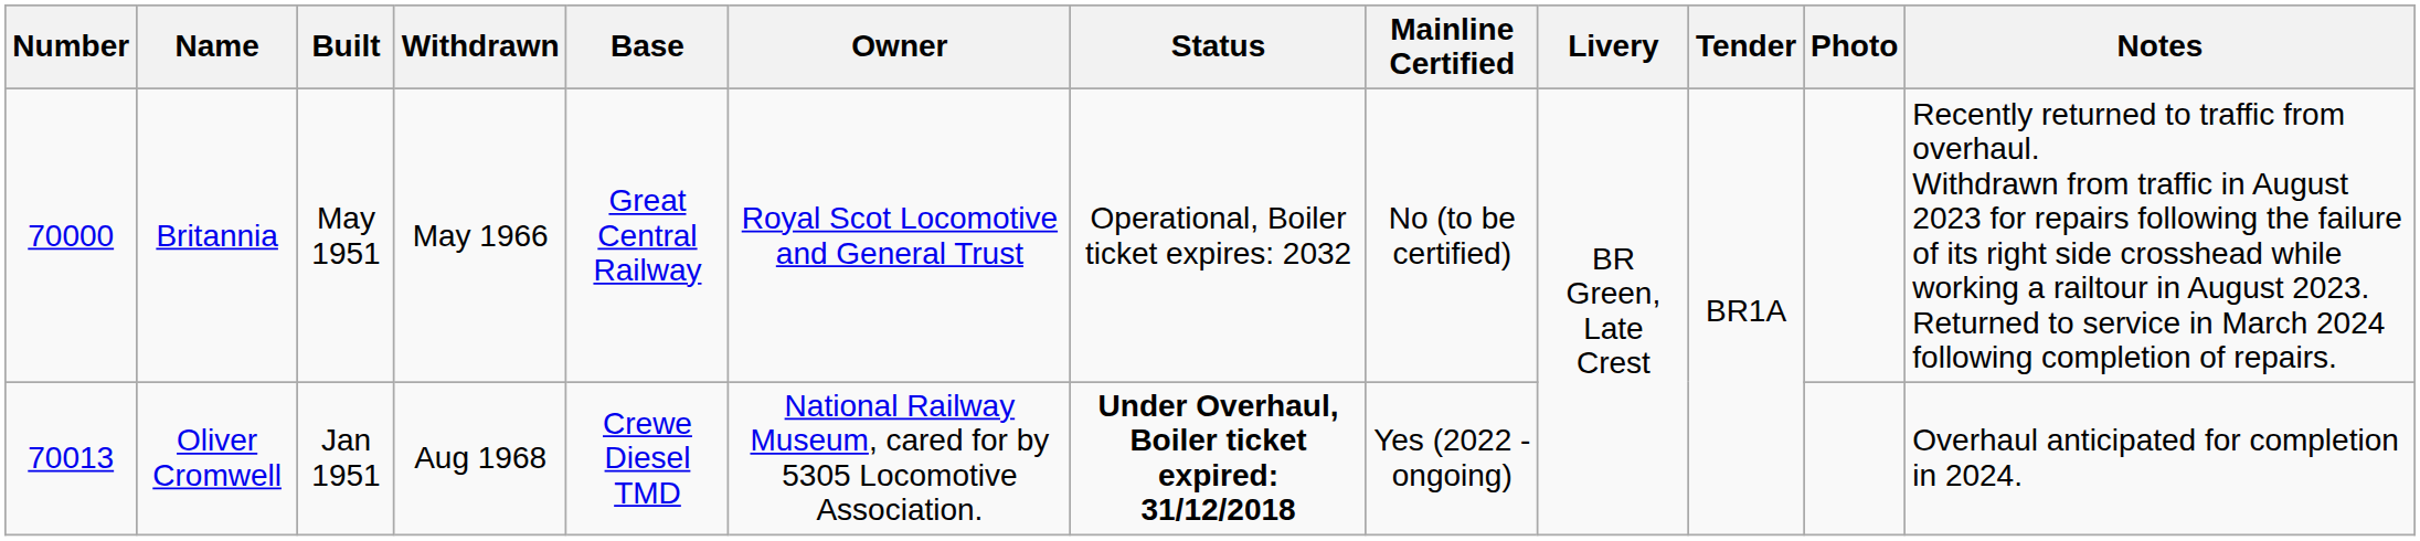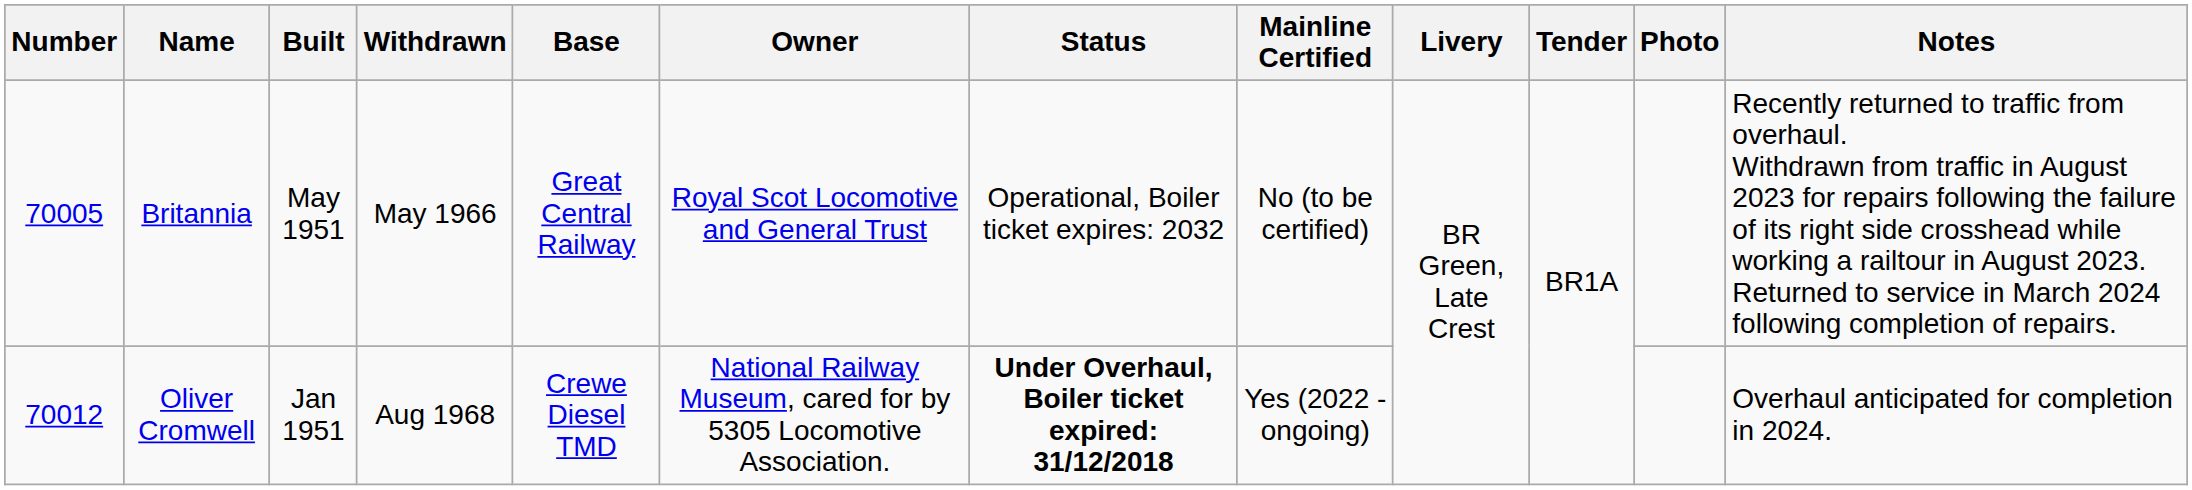 <table class="wikitable">
 <tr>
 <th>Number</th>
 <th>Name</th>
 <th>Built</th>
 <th>Withdrawn</th>
 <th>Base</th>
 <th>Owner</th>
 <th>Status</th>
 <th>Mainline Certified</th>
 <th>Livery</th>
 <th>Tender</th>
 <th>Photo</th>
 <th>Notes</th>
 </tr>
 <tr>
-<td align=center><a href='#'>70000</a></td>
+<td align=center><a href='#'>70005</a></td>
 <td align=center><a href='#'>Britannia</a></td>
 <td align=center>May 1951</td>
 <td align=center>May 1966</td>
 <td align=center><a href='#'>Great Central Railway</a></td>
 <td align=center><a href='#'>Royal Scot Locomotive and General Trust</a></td>
 <td align=center>Operational, Boiler ticket expires: 2032</td>
 <td align=center>No (to be certified)</td>
 <td rowspan="2" style="text-align:center;">BR Green, Late Crest</td>
 <td rowspan="2" style="text-align:center;">BR1A</td>
 <td></td>
 <td align=left>Recently returned to traffic from overhaul.<br>Withdrawn from traffic in August 2023 for repairs following the failure of its right side crosshead while working a railtour in August 2023.<br>Returned to service in March 2024 following completion of repairs.</td>
 </tr>
 <tr>
-<td align=center><a href='#'>70013</a></td>
+<td align=center><a href='#'>70012</a></td>
 <td align=center><a href='#'>Oliver Cromwell</a></td>
 <td align=center>Jan 1951</td>
 <td align=center>Aug 1968</td>
 <td align=center><a href='#'>Crewe Diesel TMD</a></td>
 <td align=center><a href='#'>National Railway Museum</a>, cared for by 5305 Locomotive Association.</td>
 <td align=center><strong>Under Overhaul, Boiler ticket expired: 31/12/2018</strong></td>
 <td align=center>Yes (2022 - ongoing)</td>
 <td></td>
 <td align=left>Overhaul anticipated for completion in 2024.</td>
 </tr>
 </table>
